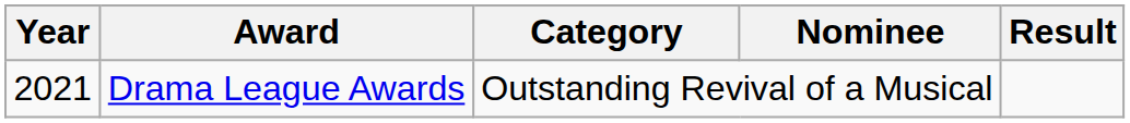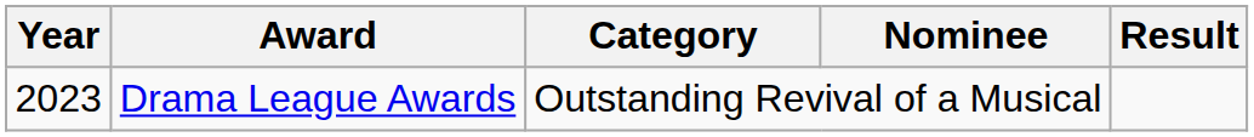 <table class="wikitable">
 <tr>
 <th>Year</th>
 <th>Award</th>
 <th>Category</th>
 <th>Nominee</th>
 <th>Result</th>
 </tr>
 <tr>
-<td>2021</td>
+<td>2023</td>
 <td><a href='#'>Drama League Awards</a></td>
 <td colspan="2">Outstanding Revival of a Musical</td>
 <td></td>
 </tr>
 </table>
